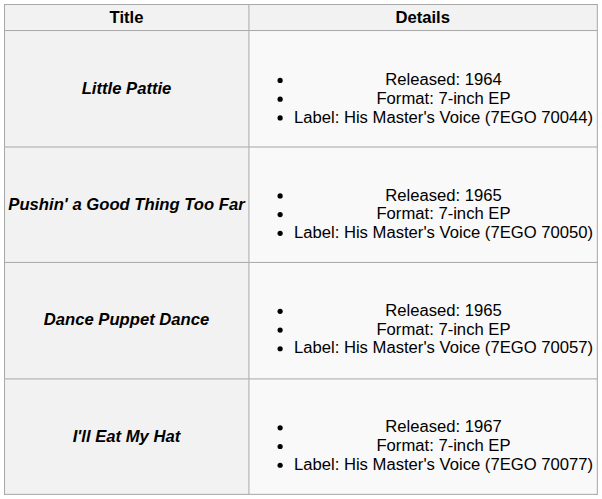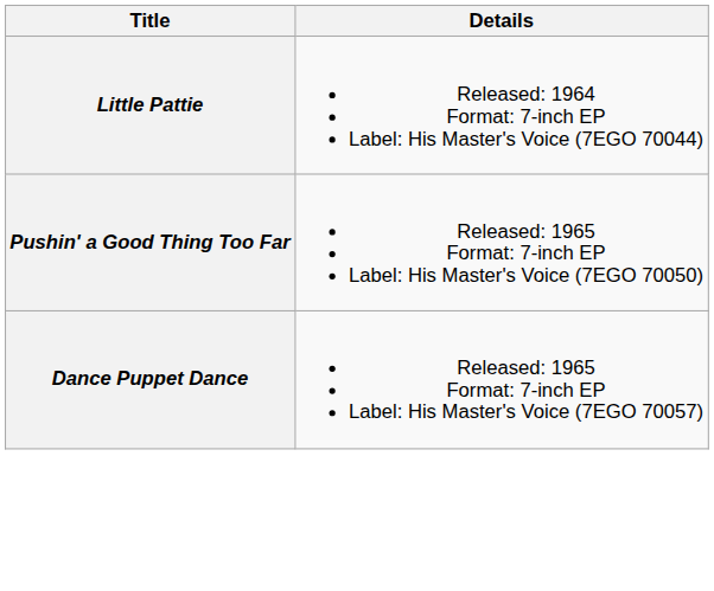 <table class="wikitable plainrowheaders" style="text-align:center;" border="1">
 <tr>
 <th>Title</th>
 <th>Details</th>
 </tr>
 <tr>
 <th scope="row"><em>Little Pattie</em></th>
 <td><br><ul><li>Released: 1964</li><li>Format: 7-inch EP</li><li>Label: His Master's Voice (7EGO 70044)</li></ul></td>
 </tr>
 <tr>
 <th scope="row"><em>Pushin' a Good Thing Too Far</em></th>
 <td><br><ul><li>Released: 1965</li><li>Format: 7-inch EP</li><li>Label: His Master's Voice (7EGO 70050)</li></ul></td>
 </tr>
 <tr>
 <th scope="row"><em>Dance Puppet Dance</em></th>
 <td><br><ul><li>Released: 1965</li><li>Format: 7-inch EP</li><li>Label: His Master's Voice (7EGO 70057)</li></ul></td>
 </tr>
-<tr>
-<th scope="row"><em>I'll Eat My Hat</em></th>
-<td><br><ul><li>Released: 1967</li><li>Format: 7-inch EP</li><li>Label: His Master's Voice (7EGO 70077)</li></ul></td>
-</tr>
 </table>
